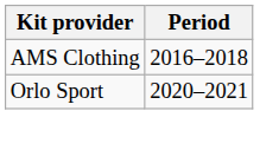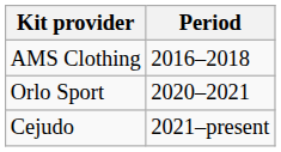 <table class="wikitable">
 <tr>
 <th>Kit provider</th>
 <th>Period</th>
 </tr>
 <tr>
 <td> AMS Clothing</td>
 <td>2016–2018</td>
 </tr>
 <tr>
 <td> Orlo Sport</td>
 <td>2020–2021</td>
 </tr>
+<tr>
+<td> Cejudo</td>
+<td>2021–present</td>
+</tr>
 </table>
